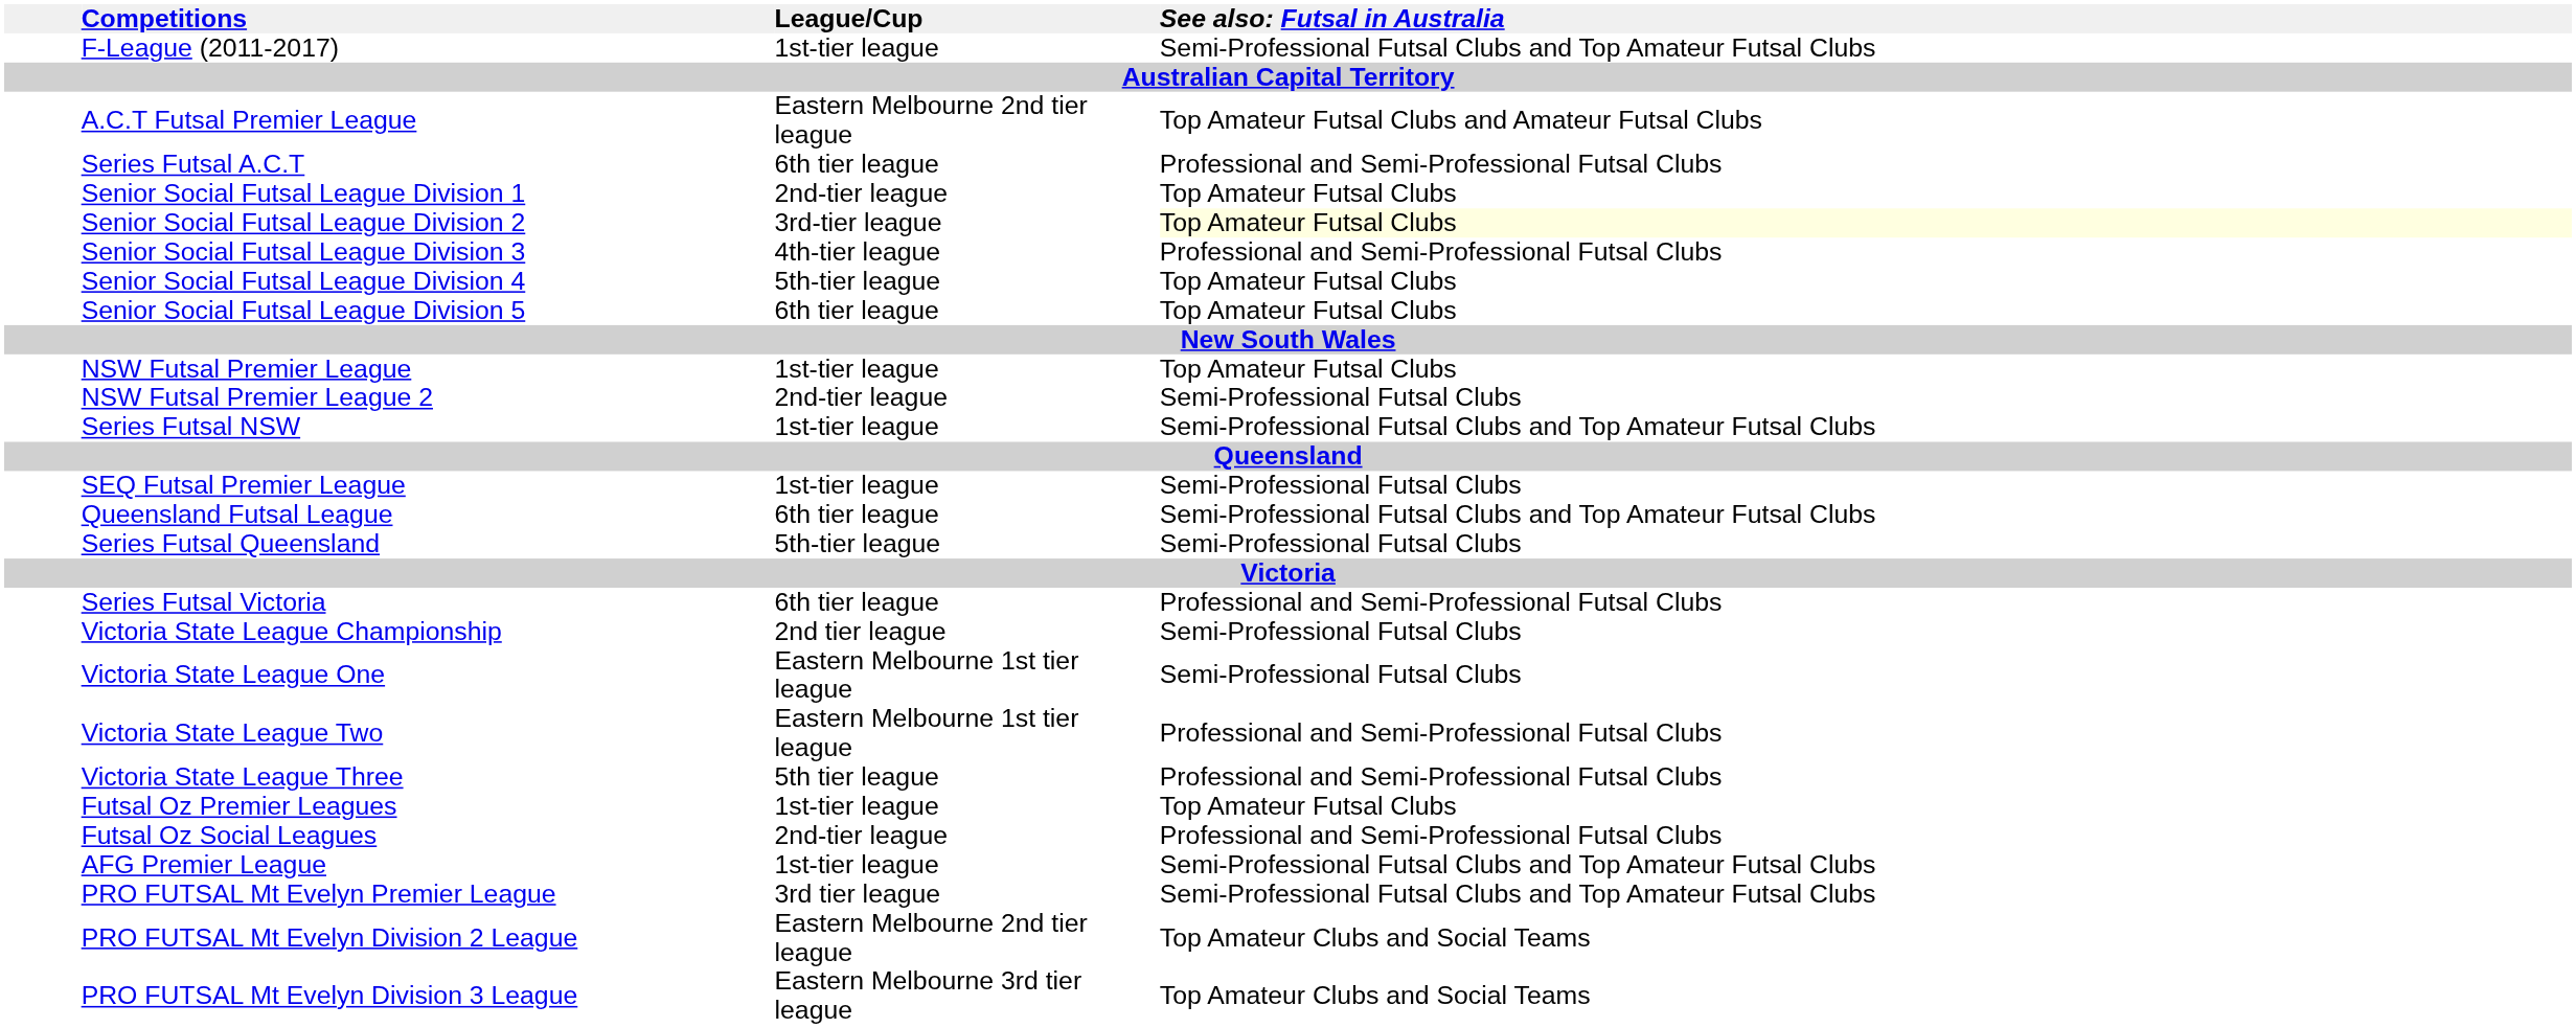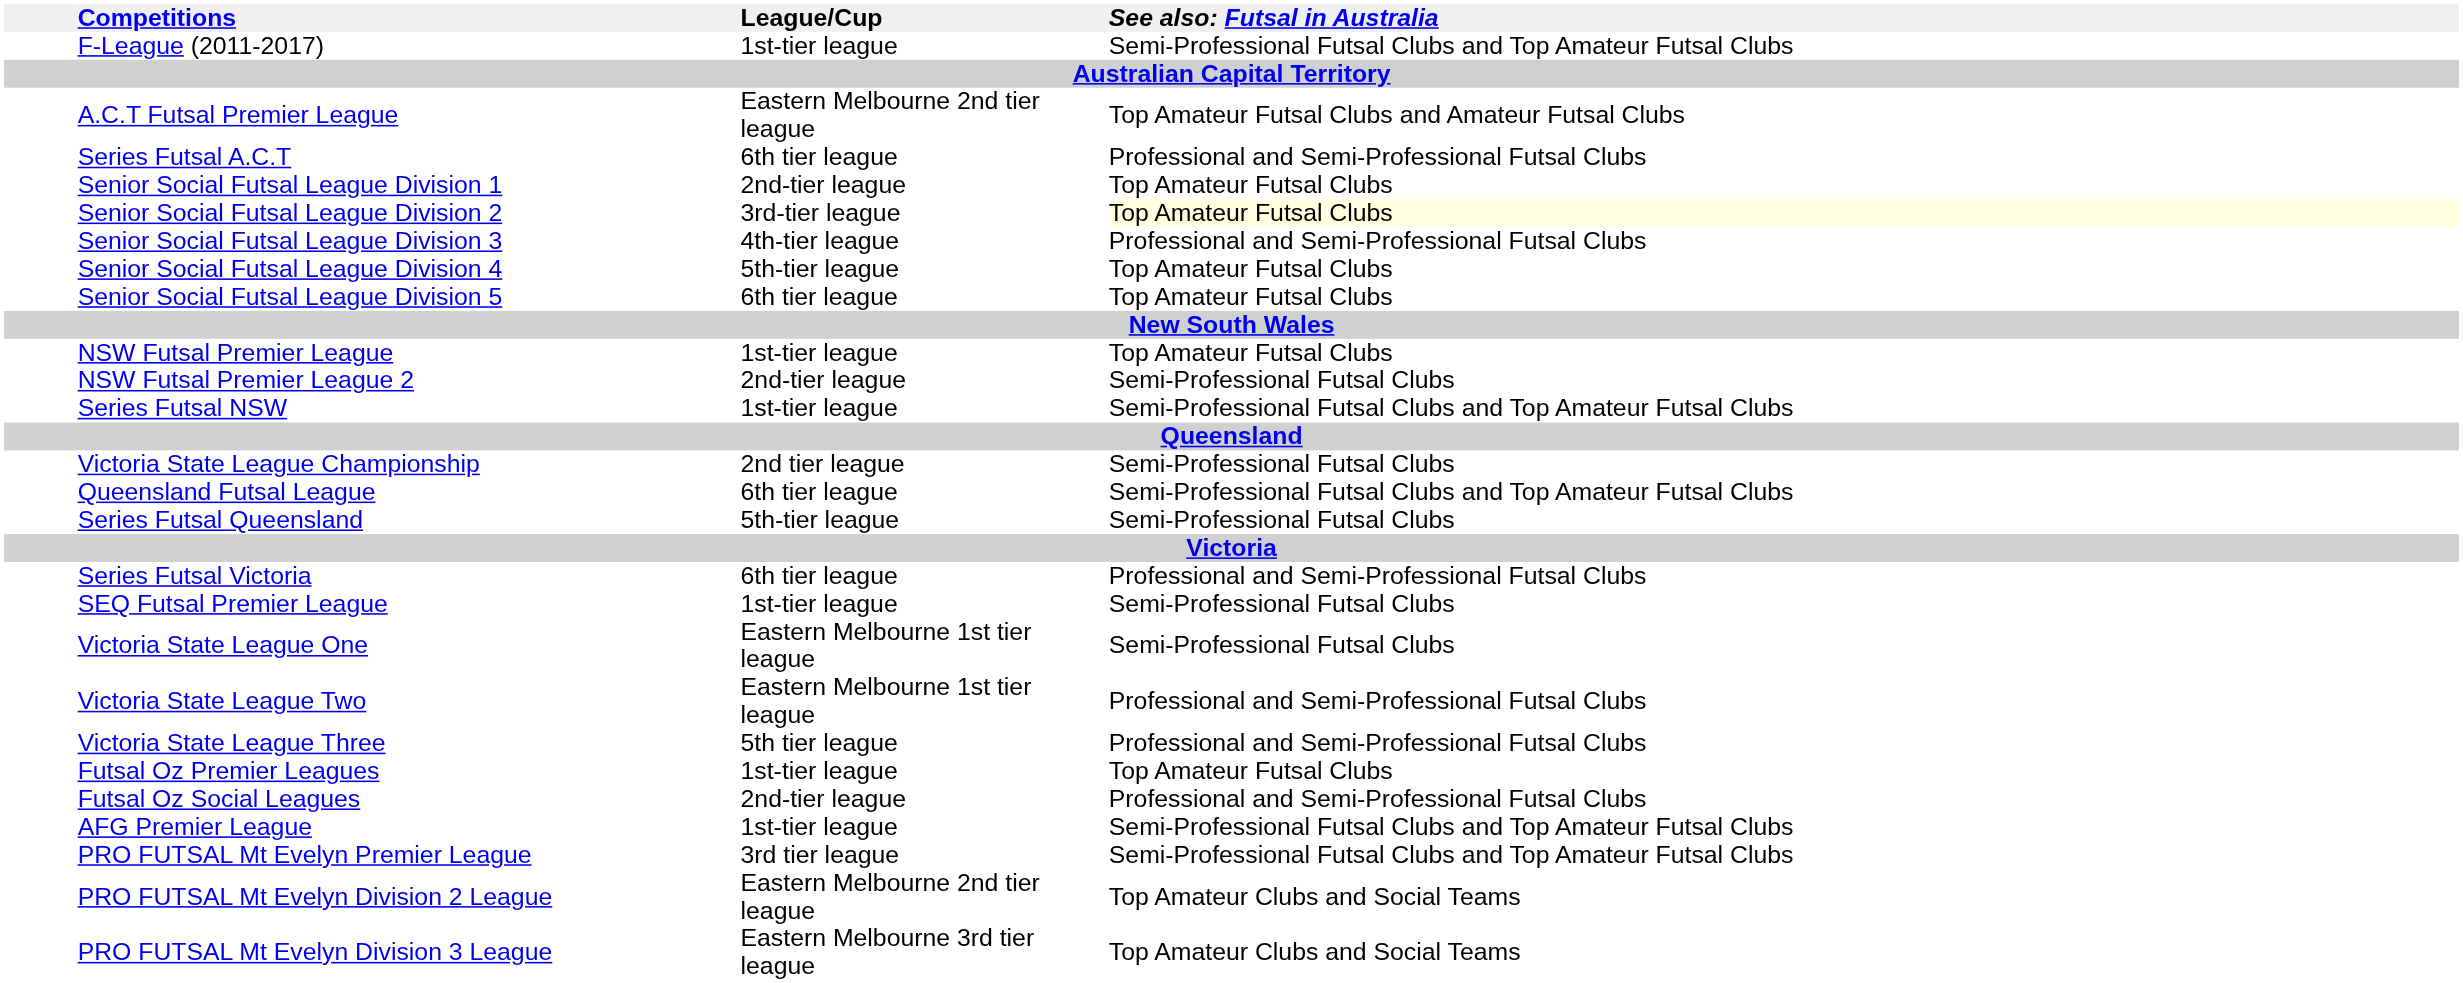 <table width="100%" cellspacing="0" cellpadding="0">
 <tr bgcolor="F0F0F0">
 <th width="3%"></th>
 <th width="27%" align="left"><a href='#'>Competitions</a></th>
 <th width="15%" align="left">League/Cup</th>
 <th width="55%" align="left"><em>See also: <a href='#'>Futsal in Australia</a></em></th>
 </tr>
 <tr>
 <td></td>
 <td><a href='#'>F-League</a> (2011-2017)</td>
 <td>1st-tier league</td>
 <td>Semi-Professional Futsal Clubs and Top Amateur Futsal Clubs</td>
 </tr>
 <tr bgcolor="D0D0D0">
 <th colspan="4"><a href='#'>Australian Capital Territory</a></th>
 </tr>
 <tr>
 <td></td>
 <td><a href='#'>A.C.T Futsal Premier League</a></td>
 <td>Eastern Melbourne 2nd tier league</td>
 <td>Top Amateur Futsal Clubs and Amateur Futsal Clubs</td>
 </tr>
 <tr>
 <td></td>
 <td><a href='#'>Series Futsal A.C.T</a></td>
 <td>6th tier league</td>
 <td>Professional and Semi-Professional Futsal Clubs</td>
 </tr>
 <tr>
 <td></td>
 <td><a href='#'>Senior Social Futsal League Division 1</a></td>
 <td>2nd-tier league</td>
 <td>Top Amateur Futsal Clubs</td>
 </tr>
 <tr>
 <td></td>
 <td><a href='#'>Senior Social Futsal League Division 2</a></td>
 <td>3rd-tier league</td>
 <td style="background: lightyellow;">Top Amateur Futsal Clubs</td>
 </tr>
 <tr>
 <td></td>
 <td><a href='#'>Senior Social Futsal League Division 3</a></td>
 <td>4th-tier league</td>
 <td>Professional and Semi-Professional Futsal Clubs</td>
 </tr>
 <tr>
 <td></td>
 <td><a href='#'>Senior Social Futsal League Division 4</a></td>
 <td>5th-tier league</td>
 <td>Top Amateur Futsal Clubs</td>
 </tr>
 <tr>
 <td></td>
 <td><a href='#'>Senior Social Futsal League Division 5</a></td>
 <td>6th tier league</td>
 <td>Top Amateur Futsal Clubs</td>
 </tr>
 <tr>
 </tr>
 <tr bgcolor="D0D0D0">
 <th colspan="4"><a href='#'>New South Wales</a></th>
 </tr>
 <tr>
 <td></td>
 <td><a href='#'>NSW Futsal Premier League</a></td>
 <td>1st-tier league</td>
 <td>Top Amateur Futsal Clubs</td>
 </tr>
 <tr>
 <td></td>
 <td><a href='#'>NSW Futsal Premier League 2</a></td>
 <td>2nd-tier league</td>
 <td>Semi-Professional Futsal Clubs</td>
 </tr>
 <tr>
 <td></td>
 <td><a href='#'>Series Futsal NSW</a></td>
 <td>1st-tier league</td>
 <td>Semi-Professional Futsal Clubs and Top Amateur Futsal Clubs</td>
 </tr>
 <tr>
 </tr>
 <tr bgcolor="D0D0D0">
 <th colspan="4"><a href='#'>Queensland</a></th>
 </tr>
 <tr>
 <td></td>
-<td><a href='#'>SEQ Futsal Premier League</a></td>
-<td>1st-tier league</td>
+<td><a href='#'>Victoria State League Championship</a></td>
+<td>2nd tier league</td>
 <td>Semi-Professional Futsal Clubs</td>
 </tr>
 <tr>
 <td></td>
 <td><a href='#'>Queensland Futsal League</a></td>
 <td>6th tier league</td>
 <td>Semi-Professional Futsal Clubs and Top Amateur Futsal Clubs</td>
 </tr>
 <tr>
 <td></td>
 <td><a href='#'>Series Futsal Queensland</a></td>
 <td>5th-tier league</td>
 <td>Semi-Professional Futsal Clubs</td>
 </tr>
 <tr>
 </tr>
 <tr bgcolor="D0D0D0">
 <th colspan="4"><a href='#'>Victoria</a></th>
 </tr>
 <tr>
 <td></td>
 <td><a href='#'>Series Futsal Victoria</a></td>
 <td>6th tier league</td>
 <td>Professional and Semi-Professional Futsal Clubs</td>
 </tr>
 <tr>
 <td></td>
-<td><a href='#'>Victoria State League Championship</a></td>
-<td>2nd tier league</td>
+<td><a href='#'>SEQ Futsal Premier League</a></td>
+<td>1st-tier league</td>
 <td>Semi-Professional Futsal Clubs</td>
 </tr>
 <tr>
 <td></td>
 <td><a href='#'>Victoria State League One</a></td>
 <td>Eastern Melbourne 1st tier league</td>
 <td>Semi-Professional Futsal Clubs</td>
 </tr>
 <tr>
 <td></td>
 <td><a href='#'>Victoria State League Two</a></td>
 <td>Eastern Melbourne 1st tier league</td>
 <td>Professional and Semi-Professional Futsal Clubs</td>
 </tr>
 <tr>
 <td></td>
 <td><a href='#'>Victoria State League Three</a></td>
 <td>5th tier league</td>
 <td>Professional and Semi-Professional Futsal Clubs</td>
 </tr>
 <tr>
 <td></td>
 <td><a href='#'>Futsal Oz Premier Leagues</a></td>
 <td>1st-tier league</td>
 <td>Top Amateur Futsal Clubs</td>
 </tr>
 <tr>
 <td></td>
 <td><a href='#'>Futsal Oz Social Leagues</a></td>
 <td>2nd-tier league</td>
 <td>Professional and Semi-Professional Futsal Clubs</td>
 </tr>
 <tr>
 <td></td>
 <td><a href='#'>AFG Premier League</a></td>
 <td>1st-tier league</td>
 <td>Semi-Professional Futsal Clubs and Top Amateur Futsal Clubs</td>
 </tr>
 <tr>
 <td></td>
 <td><a href='#'>PRO FUTSAL Mt Evelyn Premier League</a></td>
 <td>3rd tier league</td>
 <td>Semi-Professional Futsal Clubs and Top Amateur Futsal Clubs</td>
 </tr>
 <tr>
 <td></td>
 <td><a href='#'>PRO FUTSAL Mt Evelyn Division 2 League</a></td>
 <td>Eastern Melbourne 2nd tier league</td>
 <td>Top Amateur Clubs and Social Teams</td>
 </tr>
 <tr>
 <td></td>
 <td><a href='#'>PRO FUTSAL Mt Evelyn Division 3 League</a></td>
 <td>Eastern Melbourne 3rd tier league</td>
 <td>Top Amateur Clubs and Social Teams</td>
 </tr>
 <tr>
 </tr>
 </table>
